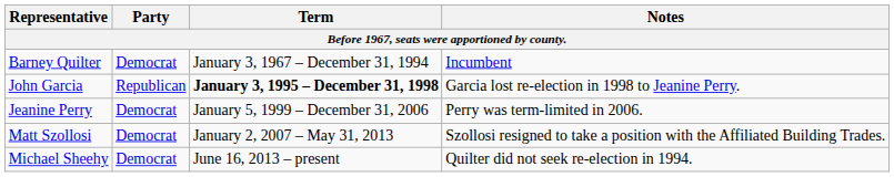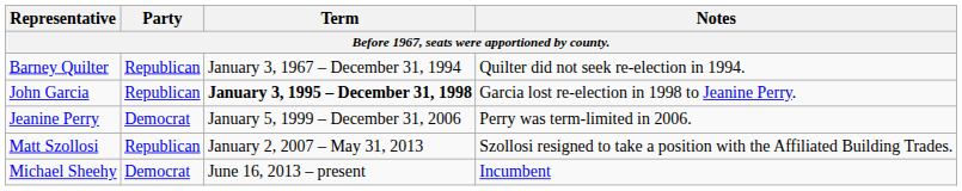 <table class=wikitable>
 <tr valign=bottom>
 <th>Representative</th>
 <th>Party</th>
 <th>Term</th>
 <th>Notes</th>
 </tr>
 <tr>
 <th colspan=5 style="font-size: 80%;"><em>Before 1967, seats were apportioned by county.</em></th>
 </tr>
 <tr>
 <td><a href='#'>Barney Quilter</a></td>
-<td><a href='#'>Democrat</a></td>
+<td><a href='#'>Republican</a></td>
 <td>January 3, 1967 – December 31, 1994</td>
-<td><a href='#'>Incumbent</a></td>
+<td>Quilter did not seek re-election in 1994.</td>
 </tr>
 <tr>
 <td><a href='#'>John Garcia</a></td>
 <td><a href='#'>Republican</a></td>
 <td><strong>January 3, 1995 – December 31, 1998</strong></td>
 <td>Garcia lost re-election in 1998 to <a href='#'>Jeanine Perry</a>.</td>
 </tr>
 <tr>
 <td><a href='#'>Jeanine Perry</a></td>
 <td><a href='#'>Democrat</a></td>
 <td>January 5, 1999 – December 31, 2006</td>
 <td>Perry was term-limited in 2006.</td>
 </tr>
 <tr>
 <td><a href='#'>Matt Szollosi</a></td>
-<td><a href='#'>Democrat</a></td>
+<td><a href='#'>Republican</a></td>
 <td>January 2, 2007 – May 31, 2013</td>
 <td>Szollosi resigned to take a position with the Affiliated Building Trades.</td>
 </tr>
 <tr>
 <td><a href='#'>Michael Sheehy</a></td>
 <td><a href='#'>Democrat</a></td>
 <td>June 16, 2013 – present</td>
-<td>Quilter did not seek re-election in 1994.</td>
+<td><a href='#'>Incumbent</a></td>
 </tr>
 </table>
